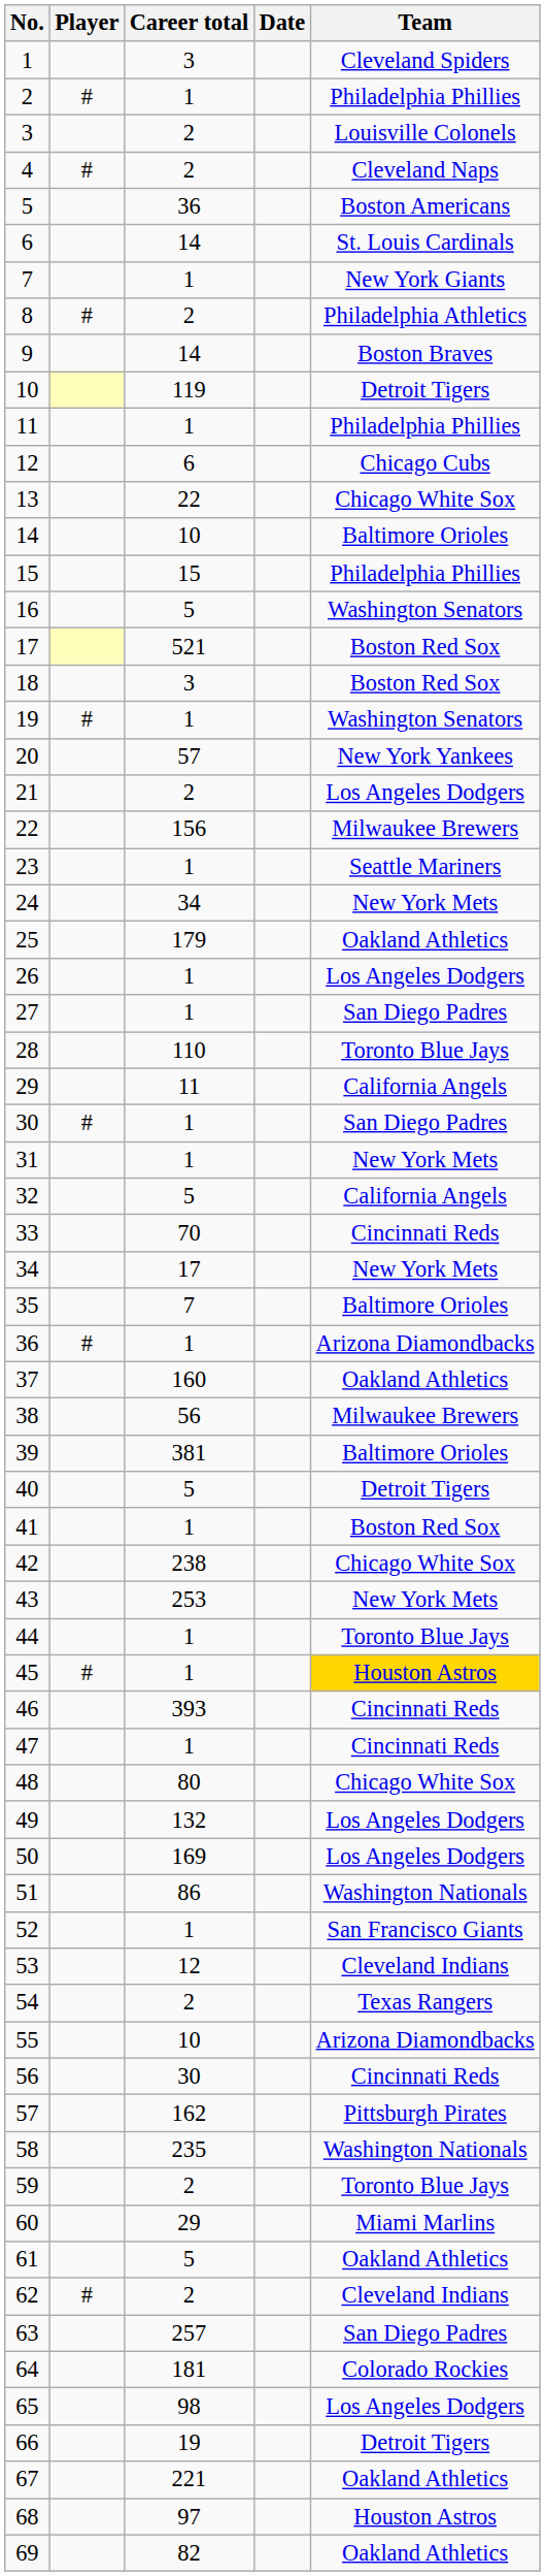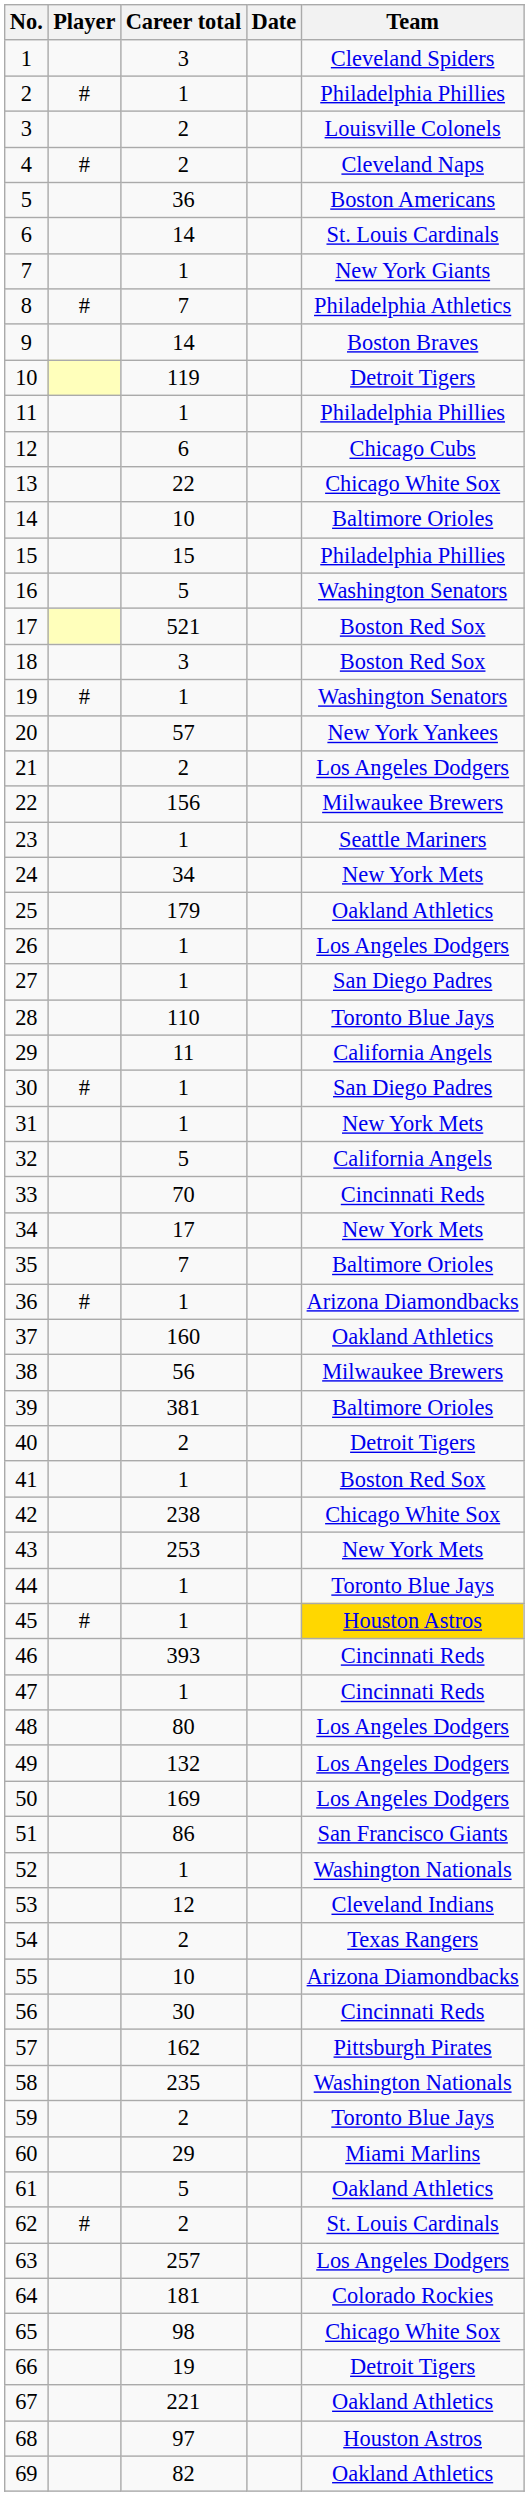 <table class="wikitable sortable" style="text-align:center">
 <tr>
 <th>No.</th>
 <th>Player</th>
 <th>Career total</th>
 <th>Date</th>
 <th>Team</th>
 </tr>
 <tr>
 <td>1</td>
 <td></td>
 <td>3</td>
 <td></td>
 <td><a href='#'>Cleveland Spiders</a></td>
 </tr>
 <tr>
 <td>2</td>
 <td> #</td>
 <td>1</td>
 <td></td>
 <td><a href='#'>Philadelphia Phillies</a></td>
 </tr>
 <tr>
 <td>3</td>
 <td></td>
 <td>2</td>
 <td></td>
 <td><a href='#'>Louisville Colonels</a></td>
 </tr>
 <tr>
 <td>4</td>
 <td> #</td>
 <td>2</td>
 <td></td>
 <td><a href='#'>Cleveland Naps</a></td>
 </tr>
 <tr>
 <td>5</td>
 <td></td>
 <td>36</td>
 <td></td>
 <td><a href='#'>Boston Americans</a></td>
 </tr>
 <tr>
 <td>6</td>
 <td></td>
 <td>14</td>
 <td></td>
 <td><a href='#'>St. Louis Cardinals</a></td>
 </tr>
 <tr>
 <td>7</td>
 <td></td>
 <td>1</td>
 <td></td>
 <td><a href='#'>New York Giants</a></td>
 </tr>
 <tr>
 <td>8</td>
 <td> #</td>
-<td>2</td>
+<td>7</td>
 <td></td>
 <td><a href='#'>Philadelphia Athletics</a></td>
 </tr>
 <tr>
 <td>9</td>
 <td></td>
 <td>14</td>
 <td></td>
 <td><a href='#'>Boston Braves</a></td>
 </tr>
 <tr>
 <td>10</td>
 <td style="background:#ffb;"></td>
 <td>119</td>
 <td></td>
 <td><a href='#'>Detroit Tigers</a></td>
 </tr>
 <tr>
 <td>11</td>
 <td></td>
 <td>1</td>
 <td></td>
 <td><a href='#'>Philadelphia Phillies</a></td>
 </tr>
 <tr>
 <td>12</td>
 <td></td>
 <td>6</td>
 <td></td>
 <td><a href='#'>Chicago Cubs</a></td>
 </tr>
 <tr>
 <td>13</td>
 <td></td>
 <td>22</td>
 <td></td>
 <td><a href='#'>Chicago White Sox</a></td>
 </tr>
 <tr>
 <td>14</td>
 <td></td>
 <td>10</td>
 <td></td>
 <td><a href='#'>Baltimore Orioles</a></td>
 </tr>
 <tr>
 <td>15</td>
 <td></td>
 <td>15</td>
 <td></td>
 <td><a href='#'>Philadelphia Phillies</a></td>
 </tr>
 <tr>
 <td>16</td>
 <td></td>
 <td>5</td>
 <td></td>
 <td><a href='#'>Washington Senators</a></td>
 </tr>
 <tr>
 <td>17</td>
 <td style="background:#ffb;"></td>
 <td>521</td>
 <td></td>
 <td><a href='#'>Boston Red Sox</a></td>
 </tr>
 <tr>
 <td>18</td>
 <td></td>
 <td>3</td>
 <td></td>
 <td><a href='#'>Boston Red Sox</a></td>
 </tr>
 <tr>
 <td>19</td>
 <td> #</td>
 <td>1</td>
 <td></td>
 <td><a href='#'>Washington Senators</a></td>
 </tr>
 <tr>
 <td>20</td>
 <td></td>
 <td>57</td>
 <td></td>
 <td><a href='#'>New York Yankees</a></td>
 </tr>
 <tr>
 <td>21</td>
 <td></td>
 <td>2</td>
 <td></td>
 <td><a href='#'>Los Angeles Dodgers</a></td>
 </tr>
 <tr>
 <td>22</td>
 <td></td>
 <td>156</td>
 <td></td>
 <td><a href='#'>Milwaukee Brewers</a></td>
 </tr>
 <tr>
 <td>23</td>
 <td></td>
 <td>1</td>
 <td></td>
 <td><a href='#'>Seattle Mariners</a></td>
 </tr>
 <tr>
 <td>24</td>
 <td></td>
 <td>34</td>
 <td></td>
 <td><a href='#'>New York Mets</a></td>
 </tr>
 <tr>
 <td>25</td>
 <td></td>
 <td>179</td>
 <td></td>
 <td><a href='#'>Oakland Athletics</a></td>
 </tr>
 <tr>
 <td>26</td>
 <td></td>
 <td>1</td>
 <td></td>
 <td><a href='#'>Los Angeles Dodgers</a></td>
 </tr>
 <tr>
 <td>27</td>
 <td></td>
 <td>1</td>
 <td></td>
 <td><a href='#'>San Diego Padres</a></td>
 </tr>
 <tr>
 <td>28</td>
 <td></td>
 <td>110</td>
 <td></td>
 <td><a href='#'>Toronto Blue Jays</a></td>
 </tr>
 <tr>
 <td>29</td>
 <td></td>
 <td>11</td>
 <td></td>
 <td><a href='#'>California Angels</a></td>
 </tr>
 <tr>
 <td>30</td>
 <td> #</td>
 <td>1</td>
 <td></td>
 <td><a href='#'>San Diego Padres</a></td>
 </tr>
 <tr>
 <td>31</td>
 <td></td>
 <td>1</td>
 <td></td>
 <td><a href='#'>New York Mets</a></td>
 </tr>
 <tr>
 <td>32</td>
 <td></td>
 <td>5</td>
 <td></td>
 <td><a href='#'>California Angels</a></td>
 </tr>
 <tr>
 <td>33</td>
 <td></td>
 <td>70</td>
 <td></td>
 <td><a href='#'>Cincinnati Reds</a></td>
 </tr>
 <tr>
 <td>34</td>
 <td></td>
 <td>17</td>
 <td></td>
 <td><a href='#'>New York Mets</a></td>
 </tr>
 <tr>
 <td>35</td>
 <td></td>
 <td>7</td>
 <td></td>
 <td><a href='#'>Baltimore Orioles</a></td>
 </tr>
 <tr>
 <td>36</td>
 <td> #</td>
 <td>1</td>
 <td></td>
 <td><a href='#'>Arizona Diamondbacks</a></td>
 </tr>
 <tr>
 <td>37</td>
 <td></td>
 <td>160</td>
 <td></td>
 <td><a href='#'>Oakland Athletics</a></td>
 </tr>
 <tr>
 <td>38</td>
 <td></td>
 <td>56</td>
 <td></td>
 <td><a href='#'>Milwaukee Brewers</a></td>
 </tr>
 <tr>
 <td>39</td>
 <td></td>
 <td>381</td>
 <td></td>
 <td><a href='#'>Baltimore Orioles</a></td>
 </tr>
 <tr>
 <td>40</td>
 <td></td>
-<td>5</td>
+<td>2</td>
 <td></td>
 <td><a href='#'>Detroit Tigers</a></td>
 </tr>
 <tr>
 <td>41</td>
 <td></td>
 <td>1</td>
 <td></td>
 <td><a href='#'>Boston Red Sox</a></td>
 </tr>
 <tr>
 <td>42</td>
 <td></td>
 <td>238</td>
 <td></td>
 <td><a href='#'>Chicago White Sox</a></td>
 </tr>
 <tr>
 <td>43</td>
 <td></td>
 <td>253</td>
 <td></td>
 <td><a href='#'>New York Mets</a></td>
 </tr>
 <tr>
 <td>44</td>
 <td></td>
 <td>1</td>
 <td></td>
 <td><a href='#'>Toronto Blue Jays</a></td>
 </tr>
 <tr>
 <td>45</td>
 <td> #</td>
 <td>1</td>
 <td></td>
 <td style="background: gold;"><a href='#'>Houston Astros</a></td>
 </tr>
 <tr>
 <td>46</td>
 <td></td>
 <td>393</td>
 <td></td>
 <td><a href='#'>Cincinnati Reds</a></td>
 </tr>
 <tr>
 <td>47</td>
 <td></td>
 <td>1</td>
 <td></td>
 <td><a href='#'>Cincinnati Reds</a></td>
 </tr>
 <tr>
 <td>48</td>
 <td></td>
 <td>80</td>
 <td></td>
-<td><a href='#'>Chicago White Sox</a></td>
+<td><a href='#'>Los Angeles Dodgers</a></td>
 </tr>
 <tr>
 <td>49</td>
 <td></td>
 <td>132</td>
 <td></td>
 <td><a href='#'>Los Angeles Dodgers</a></td>
 </tr>
 <tr>
 <td>50</td>
 <td></td>
 <td>169</td>
 <td></td>
 <td><a href='#'>Los Angeles Dodgers</a></td>
 </tr>
 <tr>
 <td>51</td>
 <td></td>
 <td>86</td>
 <td></td>
-<td><a href='#'>Washington Nationals</a></td>
+<td><a href='#'>San Francisco Giants</a></td>
 </tr>
 <tr>
 <td>52</td>
 <td></td>
 <td>1</td>
 <td></td>
-<td><a href='#'>San Francisco Giants</a></td>
+<td><a href='#'>Washington Nationals</a></td>
 </tr>
 <tr>
 <td>53</td>
 <td></td>
 <td>12</td>
 <td></td>
 <td><a href='#'>Cleveland Indians</a></td>
 </tr>
 <tr>
 <td>54</td>
 <td></td>
 <td>2</td>
 <td></td>
 <td><a href='#'>Texas Rangers</a></td>
 </tr>
 <tr>
 <td>55</td>
 <td></td>
 <td>10</td>
 <td></td>
 <td><a href='#'>Arizona Diamondbacks</a></td>
 </tr>
 <tr>
 <td>56</td>
 <td></td>
 <td>30</td>
 <td></td>
 <td><a href='#'>Cincinnati Reds</a></td>
 </tr>
 <tr>
 <td>57</td>
 <td></td>
 <td>162</td>
 <td></td>
 <td><a href='#'>Pittsburgh Pirates</a></td>
 </tr>
 <tr>
 <td>58</td>
 <td></td>
 <td>235</td>
 <td></td>
 <td><a href='#'>Washington Nationals</a></td>
 </tr>
 <tr>
 <td>59</td>
 <td></td>
 <td>2</td>
 <td></td>
 <td><a href='#'>Toronto Blue Jays</a></td>
 </tr>
 <tr>
 <td>60</td>
 <td></td>
 <td>29</td>
 <td></td>
 <td><a href='#'>Miami Marlins</a></td>
 </tr>
 <tr>
 <td>61</td>
 <td></td>
 <td>5</td>
 <td></td>
 <td><a href='#'>Oakland Athletics</a></td>
 </tr>
 <tr>
 <td>62</td>
 <td> #</td>
 <td>2</td>
 <td></td>
-<td><a href='#'>Cleveland Indians</a></td>
+<td><a href='#'>St. Louis Cardinals</a></td>
 </tr>
 <tr>
 <td>63</td>
 <td></td>
 <td>257</td>
 <td></td>
-<td><a href='#'>San Diego Padres</a></td>
+<td><a href='#'>Los Angeles Dodgers</a></td>
 </tr>
 <tr>
 <td>64</td>
 <td></td>
 <td>181</td>
 <td></td>
 <td><a href='#'>Colorado Rockies</a></td>
 </tr>
 <tr>
 <td>65</td>
 <td></td>
 <td>98</td>
 <td></td>
-<td><a href='#'>Los Angeles Dodgers</a></td>
+<td><a href='#'>Chicago White Sox</a></td>
 </tr>
 <tr>
 <td>66</td>
 <td></td>
 <td>19</td>
 <td></td>
 <td><a href='#'>Detroit Tigers</a></td>
 </tr>
 <tr>
 <td>67</td>
 <td></td>
 <td>221</td>
 <td></td>
 <td><a href='#'>Oakland Athletics</a></td>
 </tr>
 <tr>
 <td>68</td>
 <td></td>
 <td>97</td>
 <td></td>
 <td><a href='#'>Houston Astros</a></td>
 </tr>
 <tr>
 <td>69</td>
 <td></td>
 <td>82</td>
 <td></td>
 <td><a href='#'>Oakland Athletics</a></td>
 </tr>
 </table>
